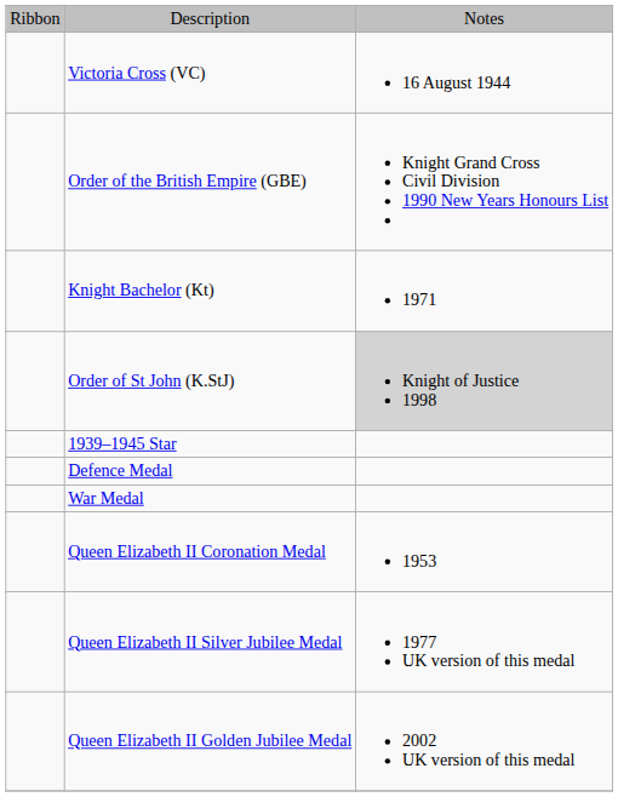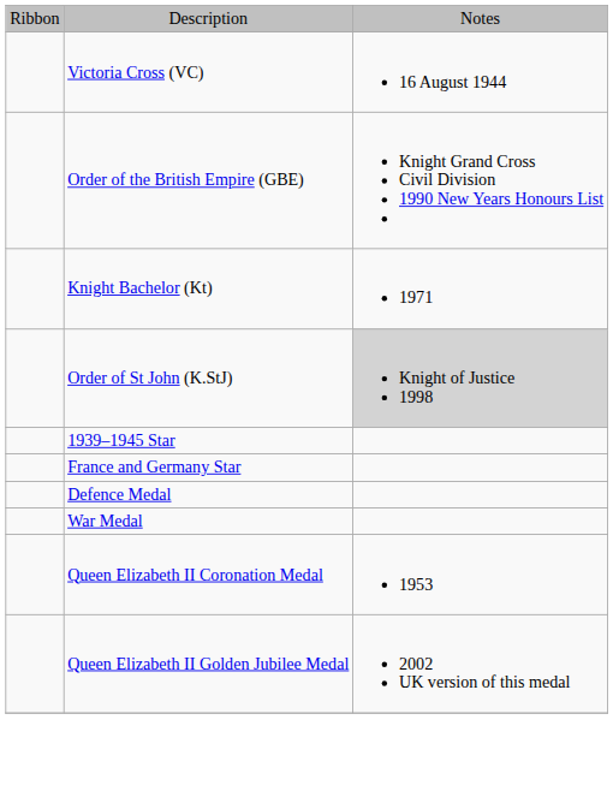 <table class="wikitable" style="margin:1em auto">
 <tr style="background:silver;" align="center">
 <td>Ribbon</td>
 <td>Description</td>
 <td>Notes</td>
 </tr>
 <tr>
 <td></td>
 <td><a href='#'>Victoria Cross</a> (VC)</td>
 <td><br><ul><li>16 August 1944</li></ul></td>
 </tr>
 <tr>
 <td></td>
 <td><a href='#'>Order of the British Empire</a> (GBE)</td>
 <td><br><ul><li>Knight Grand Cross</li><li>Civil Division</li><li><a href='#'>1990 New Years Honours List</a></li><li></li></ul></td>
 </tr>
 <tr>
 <td></td>
 <td><a href='#'>Knight Bachelor</a> (Kt)</td>
 <td><br><ul><li>1971</li></ul></td>
 </tr>
 <tr>
 <td></td>
 <td><a href='#'>Order of St John</a> (K.StJ)</td>
 <td style="background: lightgrey;"><br><ul><li>Knight of Justice</li><li>1998</li></ul></td>
 </tr>
 <tr>
 <td></td>
 <td><a href='#'>1939–1945 Star</a></td>
 <td></td>
 </tr>
 <tr>
 <td></td>
+<td><a href='#'>France and Germany Star</a></td>
+<td></td>
+</tr>
+<tr>
+<td></td>
 <td><a href='#'>Defence Medal</a></td>
 <td></td>
 </tr>
 <tr>
 <td></td>
 <td><a href='#'>War Medal</a></td>
 <td></td>
 </tr>
 <tr>
 <td></td>
 <td><a href='#'>Queen Elizabeth II Coronation Medal</a></td>
 <td><br><ul><li>1953</li></ul></td>
 </tr>
 <tr>
 <td></td>
-<td><a href='#'>Queen Elizabeth II Silver Jubilee Medal</a></td>
-<td><br><ul><li>1977</li><li>UK version of this medal</li></ul></td>
-</tr>
-<tr>
-<td></td>
 <td><a href='#'>Queen Elizabeth II Golden Jubilee Medal</a></td>
 <td><br><ul><li>2002</li><li>UK version of this medal</li></ul></td>
 </tr>
 <tr>
 </tr>
 </table>
